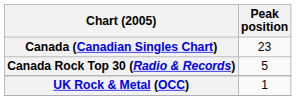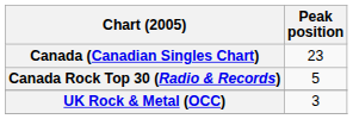 <table class="wikitable sortable plainrowheaders" style="text-align:center">
 <tr>
 <th scope="col">Chart (2005)</th>
 <th scope="col">Peak<br>position</th>
 </tr>
 <tr>
 <th scope="row">Canada (<a href='#'>Canadian Singles Chart</a>)</th>
 <td>23</td>
 </tr>
 <tr>
 <th scope="row">Canada Rock Top 30 (<em><a href='#'>Radio & Records</a></em>)</th>
 <td>5</td>
 </tr>
 <tr>
 </tr>
 <tr>
 </tr>
 <tr>
 </tr>
 <tr>
 </tr>
 <tr>
 </tr>
 <tr>
 <th scope="row"><a href='#'>UK Rock & Metal</a> (<a href='#'>OCC</a>)</th>
-<td>1</td>
+<td>3</td>
 </tr>
 <tr>
 </tr>
 <tr>
 </tr>
 <tr>
 </tr>
 <tr>
 </tr>
 </table>
